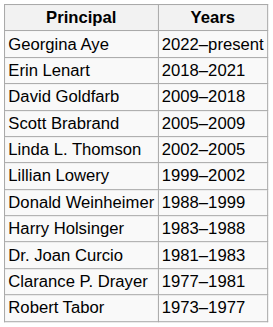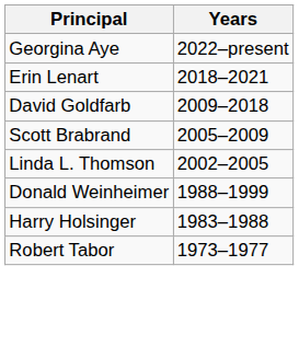 <table class="wikitable">
 <tr>
 <th>Principal</th>
 <th>Years</th>
 </tr>
 <tr>
 <td>Georgina Aye</td>
 <td>2022–present</td>
 </tr>
 <tr>
 <td>Erin Lenart</td>
 <td>2018–2021</td>
 </tr>
 <tr>
 <td>David Goldfarb</td>
 <td>2009–2018</td>
 </tr>
 <tr>
 <td>Scott Brabrand</td>
 <td>2005–2009</td>
 </tr>
 <tr>
 <td>Linda L. Thomson</td>
 <td>2002–2005</td>
 </tr>
 <tr>
-<td>Lillian Lowery</td>
-<td>1999–2002</td>
-</tr>
-<tr>
 <td>Donald Weinheimer</td>
 <td>1988–1999</td>
 </tr>
 <tr>
 <td>Harry Holsinger</td>
 <td>1983–1988</td>
 </tr>
 <tr>
-<td>Dr. Joan Curcio</td>
-<td>1981–1983</td>
-</tr>
-<tr>
-<td>Clarance P. Drayer</td>
-<td>1977–1981</td>
-</tr>
-<tr>
 <td>Robert Tabor</td>
 <td>1973–1977</td>
 </tr>
 </table>
